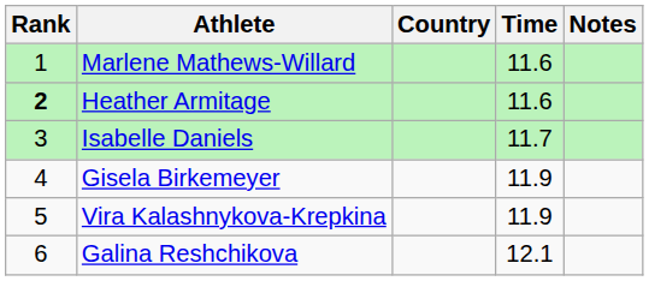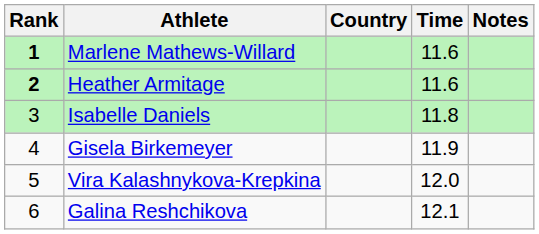 <table class="wikitable sortable" style="text-align:center">
 <tr>
 <th>Rank</th>
 <th>Athlete</th>
 <th>Country</th>
 <th>Time</th>
 <th>Notes</th>
 </tr>
 <tr bgcolor=bbf3bb>
-<td>1</td>
+<td><strong>1</strong></td>
 <td align="left"><a href='#'>Marlene Mathews-Willard</a></td>
 <td align="left"></td>
 <td>11.6</td>
 <td></td>
 </tr>
 <tr bgcolor=bbf3bb>
 <td><strong>2</strong></td>
 <td align="left"><a href='#'>Heather Armitage</a></td>
 <td align="left"></td>
 <td>11.6</td>
 <td></td>
 </tr>
 <tr bgcolor=bbf3bb>
 <td>3</td>
 <td align="left"><a href='#'>Isabelle Daniels</a></td>
 <td align="left"></td>
-<td>11.7</td>
+<td>11.8</td>
 <td></td>
 </tr>
 <tr>
 <td>4</td>
 <td align="left"><a href='#'>Gisela Birkemeyer</a></td>
 <td align="left"></td>
 <td>11.9</td>
 <td></td>
 </tr>
 <tr>
 <td>5</td>
 <td align="left"><a href='#'>Vira Kalashnykova-Krepkina</a></td>
 <td align="left"></td>
-<td>11.9</td>
+<td>12.0</td>
 <td></td>
 </tr>
 <tr>
 <td>6</td>
 <td align="left"><a href='#'>Galina Reshchikova</a></td>
 <td align="left"></td>
 <td>12.1</td>
 <td></td>
 </tr>
 </table>
